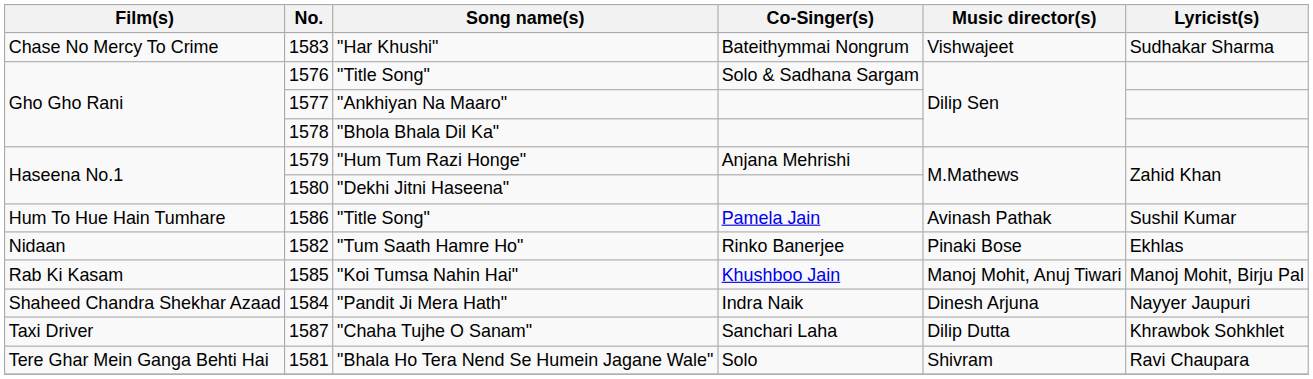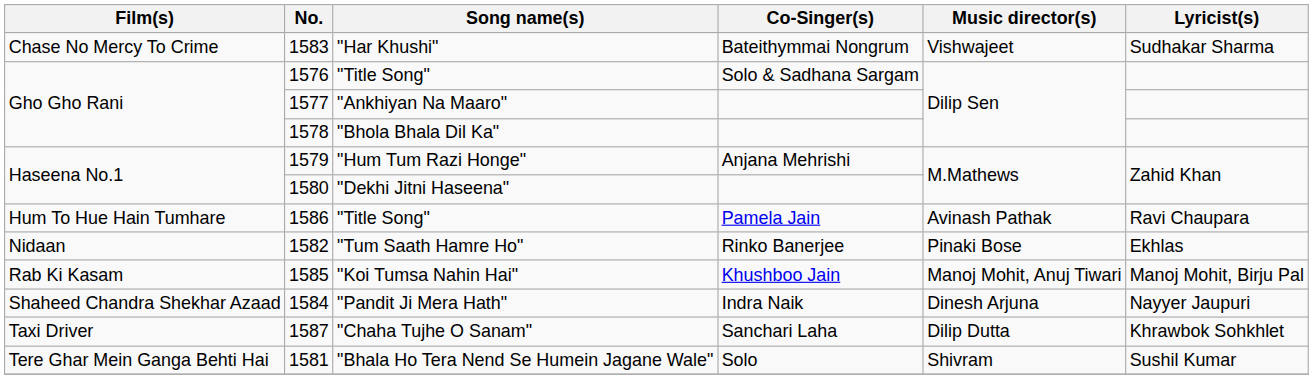 <table class="wikitable sortable">
 <tr>
 <th>Film(s)</th>
 <th>No.</th>
 <th>Song name(s)</th>
 <th>Co-Singer(s)</th>
 <th>Music director(s)</th>
 <th>Lyricist(s)</th>
 </tr>
 <tr>
 <td>Chase No Mercy To Crime</td>
 <td>1583</td>
 <td>"Har Khushi"</td>
 <td>Bateithymmai Nongrum</td>
 <td>Vishwajeet</td>
 <td>Sudhakar Sharma</td>
 </tr>
 <tr>
 <td rowspan="3">Gho Gho Rani</td>
 <td>1576</td>
 <td>"Title Song"</td>
 <td>Solo & Sadhana Sargam</td>
 <td rowspan="3">Dilip Sen</td>
 <td></td>
 </tr>
 <tr>
 <td>1577</td>
 <td>"Ankhiyan Na Maaro"</td>
 <td></td>
 <td></td>
 </tr>
 <tr>
 <td>1578</td>
 <td>"Bhola Bhala Dil Ka"</td>
 <td></td>
 <td></td>
 </tr>
 <tr>
 <td rowspan="2">Haseena No.1</td>
 <td>1579</td>
 <td>"Hum Tum Razi Honge"</td>
 <td>Anjana Mehrishi</td>
 <td rowspan="2">M.Mathews</td>
 <td rowspan="2">Zahid Khan</td>
 </tr>
 <tr>
 <td>1580</td>
 <td>"Dekhi Jitni Haseena"</td>
 <td></td>
 </tr>
 <tr>
 <td>Hum To Hue Hain Tumhare</td>
 <td>1586</td>
 <td>"Title Song"</td>
 <td><a href='#'>Pamela Jain</a></td>
 <td>Avinash Pathak</td>
-<td>Sushil Kumar</td>
+<td>Ravi Chaupara</td>
 </tr>
 <tr>
 <td>Nidaan</td>
 <td>1582</td>
 <td>"Tum Saath Hamre Ho"</td>
 <td>Rinko Banerjee</td>
 <td>Pinaki Bose</td>
 <td>Ekhlas</td>
 </tr>
 <tr>
 <td>Rab Ki Kasam</td>
 <td>1585</td>
 <td>"Koi Tumsa Nahin Hai"</td>
 <td><a href='#'>Khushboo Jain</a></td>
 <td>Manoj Mohit, Anuj Tiwari</td>
 <td>Manoj Mohit, Birju Pal</td>
 </tr>
 <tr>
 <td>Shaheed Chandra Shekhar Azaad</td>
 <td>1584</td>
 <td>"Pandit Ji Mera Hath"</td>
 <td>Indra Naik</td>
 <td>Dinesh Arjuna</td>
 <td>Nayyer Jaupuri</td>
 </tr>
 <tr>
 <td>Taxi Driver</td>
 <td>1587</td>
 <td>"Chaha Tujhe O Sanam"</td>
 <td>Sanchari Laha</td>
 <td>Dilip Dutta</td>
 <td>Khrawbok Sohkhlet</td>
 </tr>
 <tr>
 <td>Tere Ghar Mein Ganga Behti Hai</td>
 <td>1581</td>
 <td>"Bhala Ho Tera Nend Se Humein Jagane Wale"</td>
 <td>Solo</td>
 <td>Shivram</td>
-<td>Ravi Chaupara</td>
+<td>Sushil Kumar</td>
 </tr>
 <tr>
 </tr>
 </table>
